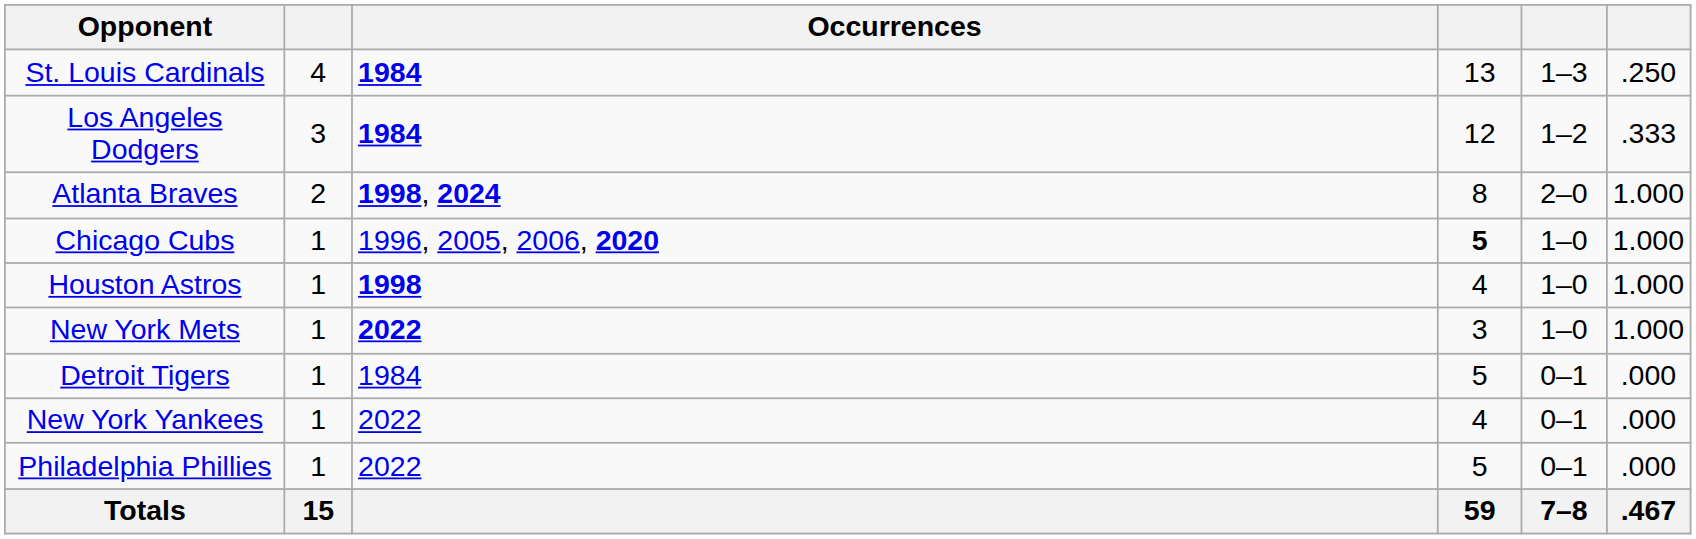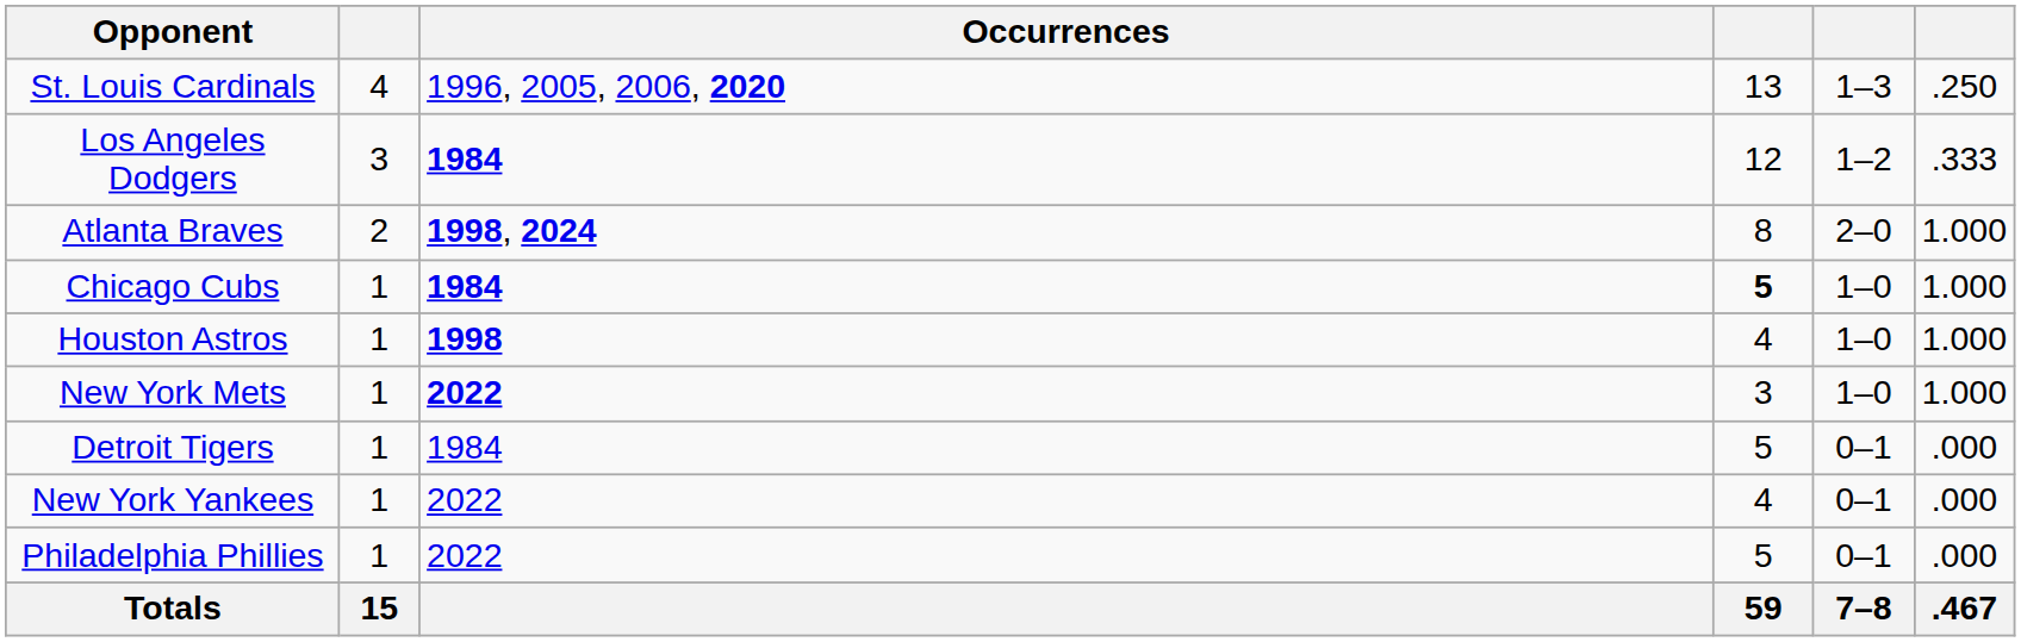 <table class="wikitable sortable" style="text-align: center; width: 75%;">
 <tr>
 <th width="150">Opponent</th>
 <th width="30"></th>
 <th>Occurrences</th>
 <th width="40"></th>
 <th width="40"></th>
 <th width="40"></th>
 </tr>
 <tr>
 <td><a href='#'>St. Louis Cardinals</a></td>
 <td>4</td>
-<td align=left><strong><a href='#'>1984</a></strong></td>
+<td align=left><a href='#'>1996</a>, <a href='#'>2005</a>, <a href='#'>2006</a>, <strong><a href='#'>2020</a></strong></td>
 <td>13</td>
 <td>1–3</td>
 <td>.250</td>
 </tr>
 <tr>
 <td><a href='#'>Los Angeles Dodgers</a></td>
 <td>3</td>
 <td align=left><strong><a href='#'>1984</a></strong></td>
 <td>12</td>
 <td>1–2</td>
 <td>.333</td>
 </tr>
 <tr>
 <td><a href='#'>Atlanta Braves</a></td>
 <td>2</td>
 <td align=left><strong><a href='#'>1998</a></strong>, <strong><a href='#'>2024</a></strong></td>
 <td>8</td>
 <td>2–0</td>
 <td>1.000</td>
 </tr>
 <tr>
 <td><a href='#'>Chicago Cubs</a></td>
 <td>1</td>
-<td align=left><a href='#'>1996</a>, <a href='#'>2005</a>, <a href='#'>2006</a>, <strong><a href='#'>2020</a></strong></td>
+<td align=left><strong><a href='#'>1984</a></strong></td>
 <td><strong>5</strong></td>
 <td>1–0</td>
 <td>1.000</td>
 </tr>
 <tr>
 <td><a href='#'>Houston Astros</a></td>
 <td>1</td>
 <td align=left><strong><a href='#'>1998</a></strong></td>
 <td>4</td>
 <td>1–0</td>
 <td>1.000</td>
 </tr>
 <tr>
 <td><a href='#'>New York Mets</a></td>
 <td>1</td>
 <td align=left><strong><a href='#'>2022</a></strong></td>
 <td>3</td>
 <td>1–0</td>
 <td>1.000</td>
 </tr>
 <tr>
 <td><a href='#'>Detroit Tigers</a></td>
 <td>1</td>
 <td align=left><a href='#'>1984</a></td>
 <td>5</td>
 <td>0–1</td>
 <td>.000</td>
 </tr>
 <tr>
 <td><a href='#'>New York Yankees</a></td>
 <td>1</td>
 <td align=left><a href='#'>2022</a></td>
 <td>4</td>
 <td>0–1</td>
 <td>.000</td>
 </tr>
 <tr>
 <td><a href='#'>Philadelphia Phillies</a></td>
 <td>1</td>
 <td align=left><a href='#'>2022</a></td>
 <td>5</td>
 <td>0–1</td>
 <td>.000</td>
 </tr>
 <tr>
 <th width="150">Totals</th>
 <th width="30">15</th>
 <th></th>
 <th width="40">59</th>
 <th width="40">7–8</th>
 <th width="40">.467</th>
 </tr>
 </table>
